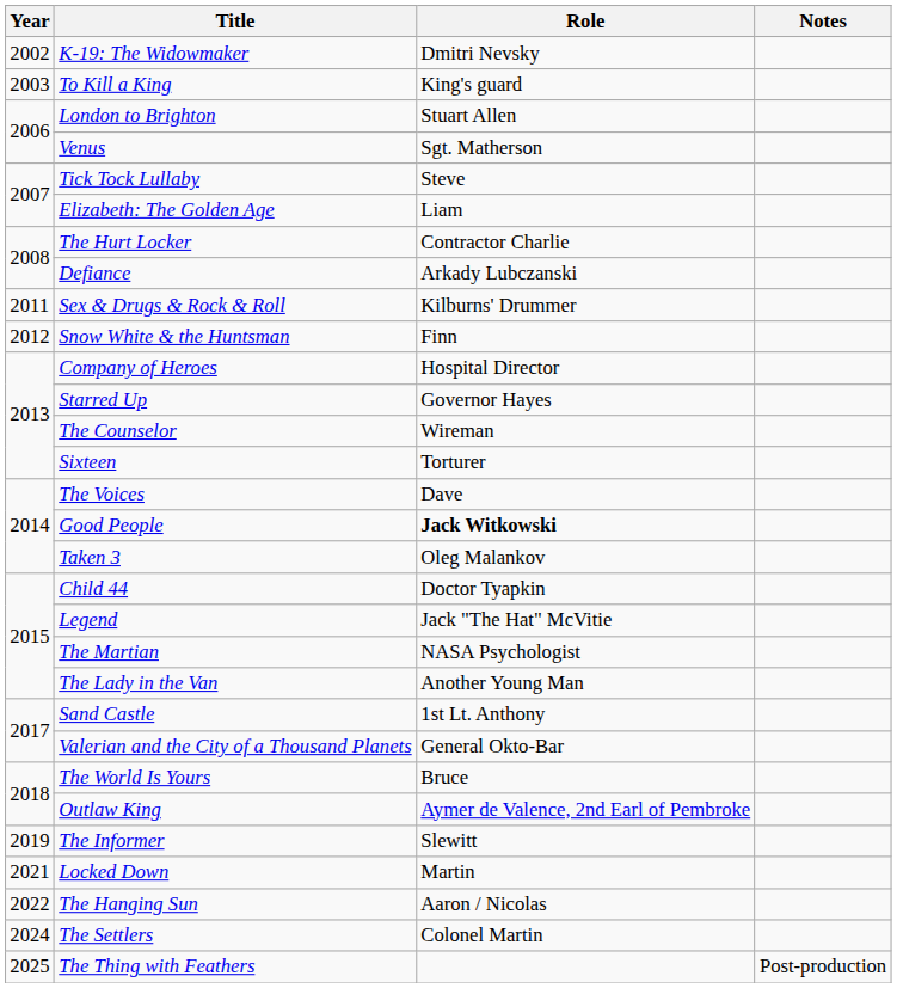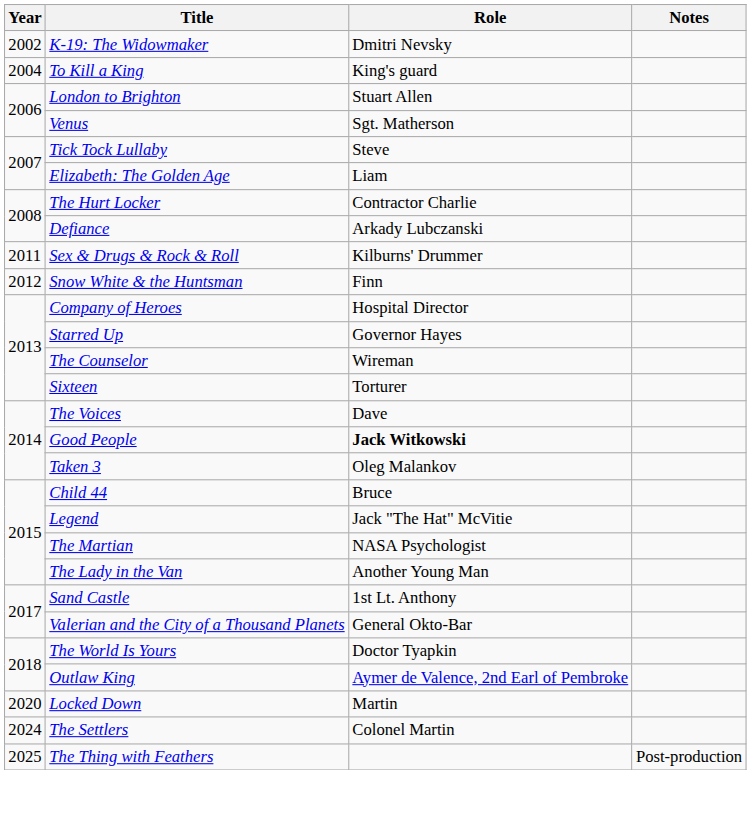 <table class="wikitable sortable">
 <tr>
 <th>Year</th>
 <th>Title</th>
 <th>Role</th>
 <th class="unsortable">Notes</th>
 </tr>
 <tr>
 <td>2002</td>
 <td><em><a href='#'>K-19: The Widowmaker</a></em></td>
 <td>Dmitri Nevsky</td>
 <td></td>
 </tr>
 <tr>
-<td>2003</td>
+<td>2004</td>
 <td><em><a href='#'>To Kill a King</a></em></td>
 <td>King's guard</td>
 <td></td>
 </tr>
 <tr>
 <td rowspan="2">2006</td>
 <td><em><a href='#'>London to Brighton</a></em></td>
 <td>Stuart Allen</td>
 <td></td>
 </tr>
 <tr>
 <td><em><a href='#'>Venus</a></em></td>
 <td>Sgt. Matherson</td>
 <td></td>
 </tr>
 <tr>
 <td rowspan="2">2007</td>
 <td><em><a href='#'>Tick Tock Lullaby</a></em></td>
 <td>Steve</td>
 <td></td>
 </tr>
 <tr>
 <td><em><a href='#'>Elizabeth: The Golden Age</a></em></td>
 <td>Liam</td>
 <td></td>
 </tr>
 <tr>
 <td rowspan="2">2008</td>
 <td><em><a href='#'>The Hurt Locker</a></em></td>
 <td>Contractor Charlie</td>
 <td></td>
 </tr>
 <tr>
 <td><em><a href='#'>Defiance</a></em></td>
 <td>Arkady Lubczanski</td>
 <td></td>
 </tr>
 <tr>
 <td>2011</td>
 <td><em><a href='#'>Sex & Drugs & Rock & Roll</a></em></td>
 <td>Kilburns' Drummer</td>
 <td></td>
 </tr>
 <tr>
 <td>2012</td>
 <td><em><a href='#'>Snow White & the Huntsman</a></em></td>
 <td>Finn</td>
 <td></td>
 </tr>
 <tr>
 <td rowspan="4">2013</td>
 <td><em><a href='#'>Company of Heroes</a></em></td>
 <td>Hospital Director</td>
 <td></td>
 </tr>
 <tr>
 <td><em><a href='#'>Starred Up</a></em></td>
 <td>Governor Hayes</td>
 <td></td>
 </tr>
 <tr>
 <td><em><a href='#'>The Counselor</a></em></td>
 <td>Wireman</td>
 <td></td>
 </tr>
 <tr>
 <td><em><a href='#'>Sixteen</a></em></td>
 <td>Torturer</td>
 <td></td>
 </tr>
 <tr>
 <td rowspan="3">2014</td>
 <td><em><a href='#'>The Voices</a></em></td>
 <td>Dave</td>
 <td></td>
 </tr>
 <tr>
 <td><em><a href='#'>Good People</a></em></td>
 <td><strong>Jack Witkowski</strong></td>
 <td></td>
 </tr>
 <tr>
 <td><em><a href='#'>Taken 3</a></em></td>
 <td>Oleg Malankov</td>
 <td></td>
 </tr>
 <tr>
 <td rowspan="4">2015</td>
 <td><em><a href='#'>Child 44</a></em></td>
-<td>Doctor Tyapkin</td>
+<td>Bruce</td>
 <td></td>
 </tr>
 <tr>
 <td><em><a href='#'>Legend</a></em></td>
 <td>Jack "The Hat" McVitie</td>
 <td></td>
 </tr>
 <tr>
 <td><em><a href='#'>The Martian</a></em></td>
 <td>NASA Psychologist</td>
 <td></td>
 </tr>
 <tr>
 <td><em><a href='#'>The Lady in the Van</a></em></td>
 <td>Another Young Man</td>
 <td></td>
 </tr>
 <tr>
 <td rowspan="2">2017</td>
 <td><em><a href='#'>Sand Castle</a></em></td>
 <td>1st Lt. Anthony</td>
 <td></td>
 </tr>
 <tr>
 <td><em><a href='#'>Valerian and the City of a Thousand Planets</a></em></td>
 <td>General Okto-Bar</td>
 <td></td>
 </tr>
 <tr>
 <td rowspan="2">2018</td>
 <td><em><a href='#'>The World Is Yours</a></em></td>
-<td>Bruce</td>
+<td>Doctor Tyapkin</td>
 <td></td>
 </tr>
 <tr>
 <td><em><a href='#'>Outlaw King</a></em></td>
 <td><a href='#'>Aymer de Valence, 2nd Earl of Pembroke</a></td>
 <td></td>
 </tr>
 <tr>
-<td>2019</td>
-<td><em><a href='#'>The Informer</a></em></td>
-<td>Slewitt</td>
-<td></td>
-</tr>
-<tr>
-<td>2021</td>
+<td>2020</td>
 <td><em><a href='#'>Locked Down</a></em></td>
 <td>Martin</td>
-<td></td>
-</tr>
-<tr>
-<td>2022</td>
-<td><em><a href='#'>The Hanging Sun</a></em></td>
-<td>Aaron / Nicolas</td>
 <td></td>
 </tr>
 <tr>
 <td>2024</td>
 <td><em><a href='#'>The Settlers</a></em></td>
 <td>Colonel Martin</td>
 <td></td>
 </tr>
 <tr>
 <td>2025</td>
 <td><em><a href='#'>The Thing with Feathers</a></em></td>
 <td></td>
 <td>Post-production</td>
 </tr>
 </table>
